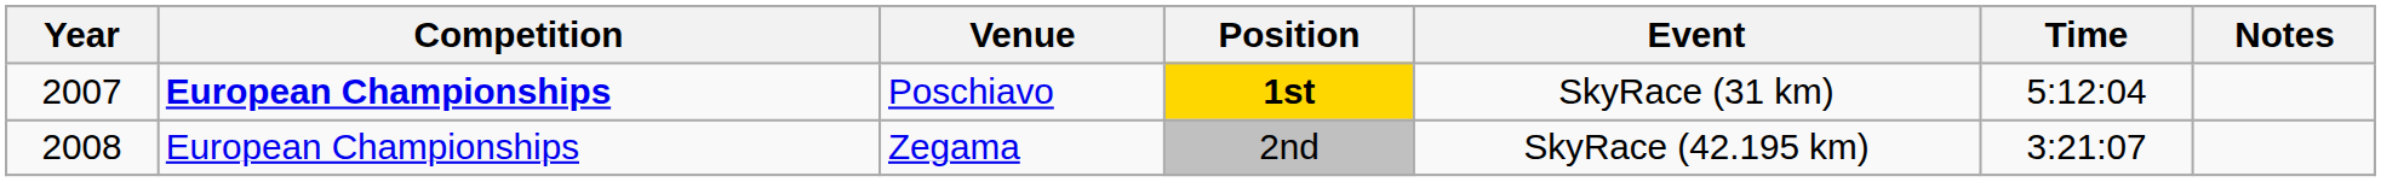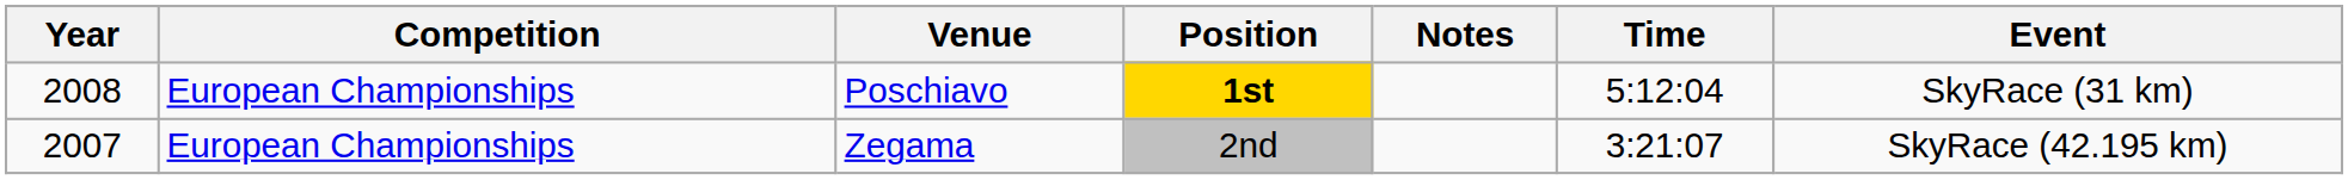 <table class="wikitable" width=60% style="font-size:90%; text-align:center;">
 <tr>
 <th>Year</th>
 <th>Competition</th>
 <th>Venue</th>
 <th>Position</th>
+<th>Notes</th>
+<th>Time</th>
 <th>Event</th>
-<th>Time</th>
-<th>Notes</th>
-</tr>
-<tr>
-<td>2007</td>
-<td align=left><strong><a href='#'>European Championships</a></strong></td>
-<td align=left> <a href='#'>Poschiavo</a></td>
-<td bgcolor=gold><strong>1st</strong></td>
-<td>SkyRace (31 km)</td>
-<td>5:12:04</td>
-<td></td>
 </tr>
 <tr>
 <td>2008</td>
 <td align=left><a href='#'>European Championships</a></td>
+<td align=left> <a href='#'>Poschiavo</a></td>
+<td bgcolor=gold><strong>1st</strong></td>
+<td></td>
+<td>5:12:04</td>
+<td>SkyRace (31 km)</td>
+</tr>
+<tr>
+<td>2007</td>
+<td align=left><a href='#'>European Championships</a></td>
 <td align=left> <a href='#'>Zegama</a></td>
 <td bgcolor=silver>2nd</td>
+<td></td>
+<td>3:21:07</td>
 <td>SkyRace (42.195 km)</td>
-<td>3:21:07</td>
-<td></td>
 </tr>
 </table>
